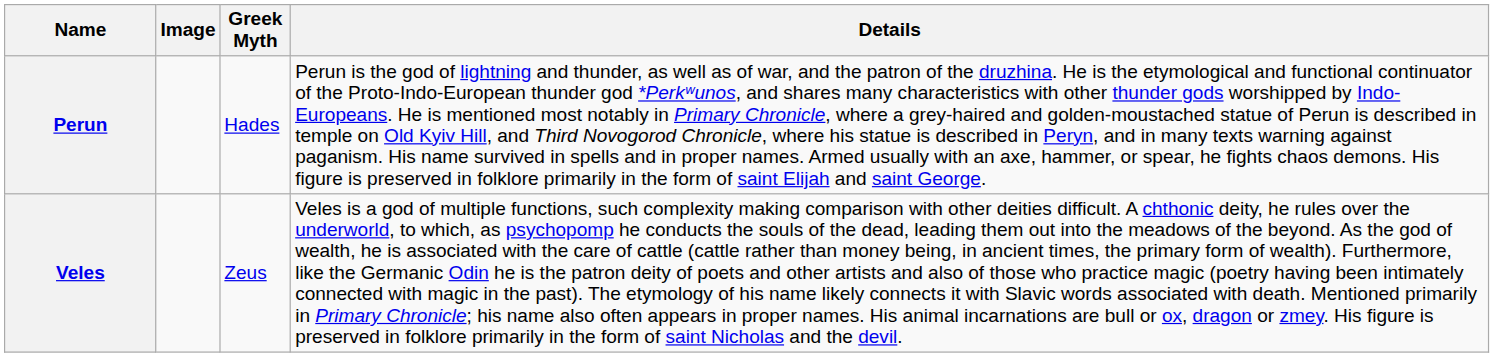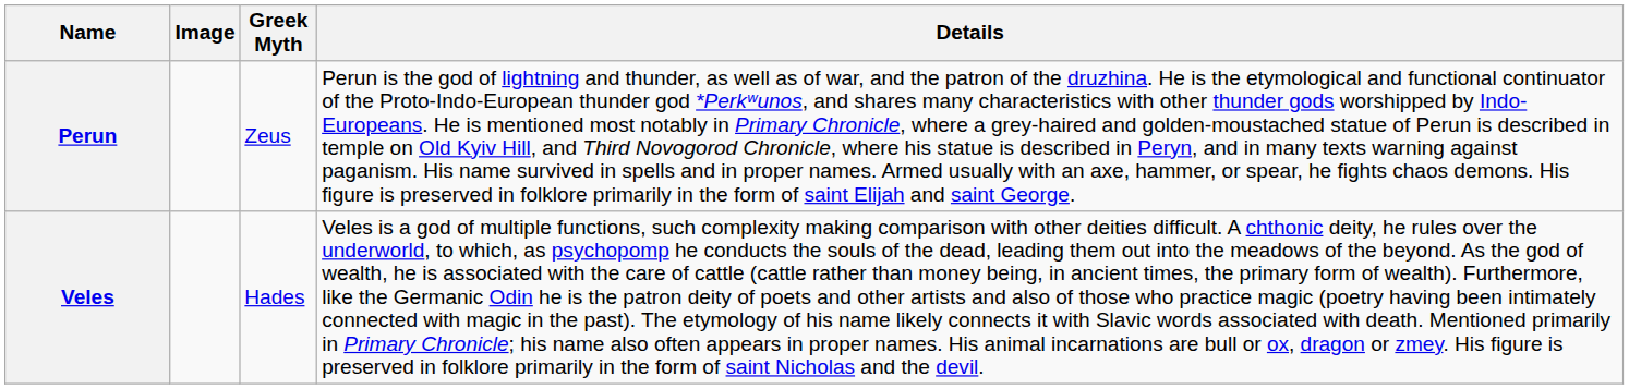 <table class="wikitable">
 <tr>
 <th scope="col", width="120px">Name</th>
 <th scope="col">Image</th>
 <th>Greek Myth</th>
 <th scope="col">Details</th>
 </tr>
 <tr>
 <th scope="row"><strong><a href='#'>Perun</a></strong></th>
 <td></td>
-<td><a href='#'>Hades</a></td>
+<td><a href='#'>Zeus</a></td>
 <td>Perun is the god of <a href='#'>lightning</a> and thunder, as well as of war, and the patron of the <a href='#'>druzhina</a>. He is the etymological and functional continuator of the Proto-Indo-European thunder god <em><a href='#'>*Perkʷunos</a></em>, and shares many characteristics with other <a href='#'>thunder gods</a> worshipped by <a href='#'>Indo-Europeans</a>. He is mentioned most notably in <em><a href='#'>Primary Chronicle</a></em>, where a grey-haired and golden-moustached statue of Perun is described in temple on <a href='#'>Old Kyiv Hill</a>, and <em>Third Novogorod Chronicle</em>, where his statue is described in <a href='#'>Peryn</a>, and in many texts warning against paganism. His name survived in spells and in proper names. Armed usually with an axe, hammer, or spear, he fights chaos demons. His figure is preserved in folklore primarily in the form of <a href='#'>saint Elijah</a> and <a href='#'>saint George</a>.</td>
 </tr>
 <tr>
 <th scope="row"><strong><a href='#'>Veles</a></strong></th>
 <td></td>
-<td><a href='#'>Zeus</a></td>
+<td><a href='#'>Hades</a></td>
 <td>Veles is a god of multiple functions, such complexity making comparison with other deities difficult. A <a href='#'>chthonic</a> deity, he rules over the <a href='#'>underworld</a>, to which, as <a href='#'>psychopomp</a> he conducts the souls of the dead, leading them out into the meadows of the beyond. As the god of wealth, he is associated with the care of cattle (cattle rather than money being, in ancient times, the primary form of wealth). Furthermore, like the Germanic <a href='#'>Odin</a> he is the patron deity of poets and other artists and also of those who practice magic (poetry having been intimately connected with magic in the past). The etymology of his name likely connects it with Slavic words associated with death. Mentioned primarily in <em><a href='#'>Primary Chronicle</a></em>; his name also often appears in proper names. His animal incarnations are bull or <a href='#'>ox</a>, <a href='#'>dragon</a> or <a href='#'>zmey</a>. His figure is preserved in folklore primarily in the form of <a href='#'>saint Nicholas</a> and the <a href='#'>devil</a>.</td>
 </tr>
 </table>
